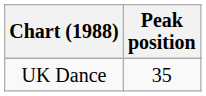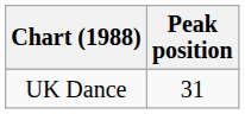 <table class="wikitable sortable plainrowheaders" style="text-align:center">
 <tr>
 <th>Chart (1988)</th>
 <th>Peak<br>position</th>
 </tr>
 <tr>
 </tr>
 <tr>
 </tr>
 <tr>
 </tr>
 <tr>
 </tr>
 <tr>
 <td>UK Dance</td>
-<td>35</td>
+<td>31</td>
 </tr>
 </table>
